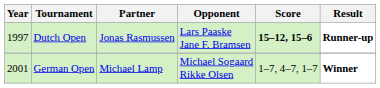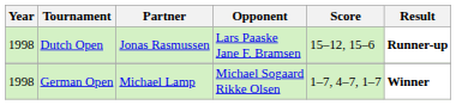 <table class="sortable wikitable" style="font-size: 90%;">
 <tr>
 <th>Year</th>
 <th>Tournament</th>
 <th>Partner</th>
 <th>Opponent</th>
 <th>Score</th>
 <th>Result</th>
 </tr>
 <tr style="background:#D4F1C5">
-<td align="center">1997</td>
+<td align="center">1998</td>
 <td align="left"><a href='#'>Dutch Open</a></td>
 <td align="left"> <a href='#'>Jonas Rasmussen</a></td>
 <td align="left"> <a href='#'>Lars Paaske</a> <br>  <a href='#'>Jane F. Bramsen</a></td>
-<td align="left"><strong>15–12, 15–6</strong></td>
+<td align="left">15–12, 15–6</td>
 <td style="text-align:left; background:white"> <strong>Runner-up</strong></td>
 </tr>
 <tr>
 </tr>
 <tr style="background:#D4F1C5">
-<td align="center">2001</td>
+<td align="center">1998</td>
 <td align="left"><a href='#'>German Open</a></td>
 <td align="left"> <a href='#'>Michael Lamp</a></td>
 <td align="left"> <a href='#'>Michael Sogaard</a> <br>  <a href='#'>Rikke Olsen</a></td>
 <td align="left">1–7, 4–7, 1–7</td>
 <td style="text-align:left; background:white"> <strong>Winner</strong></td>
 </tr>
 </table>
